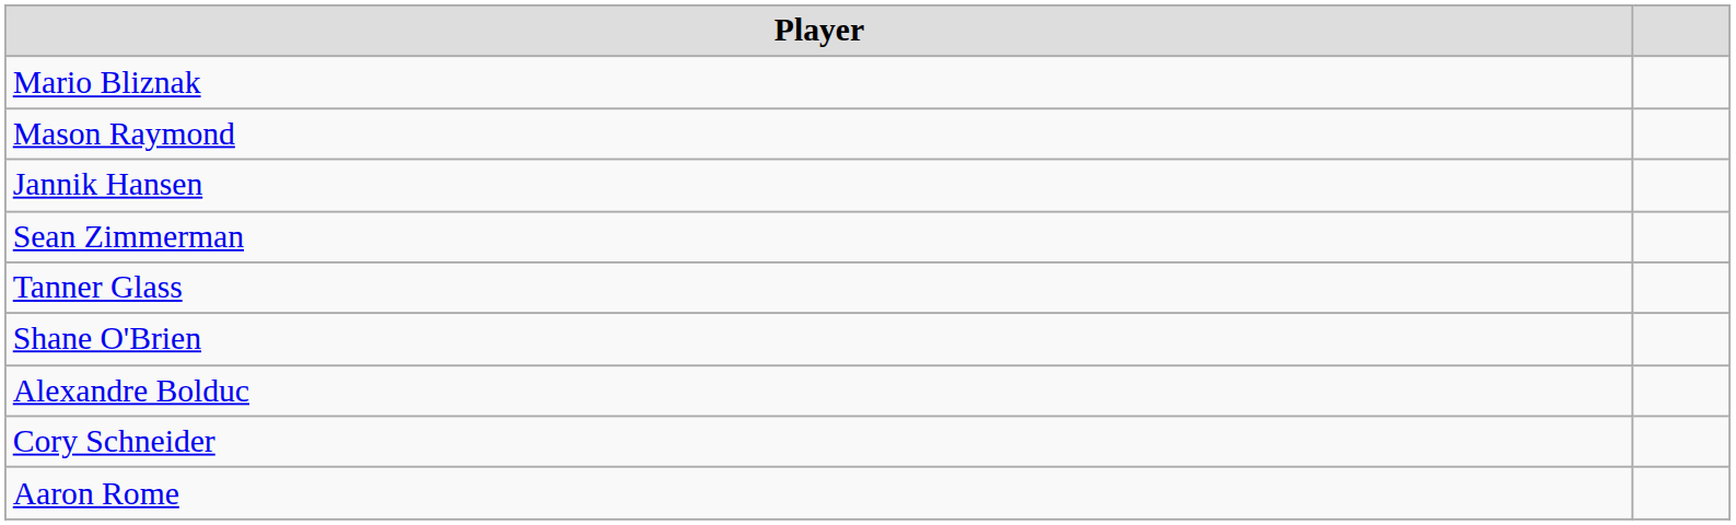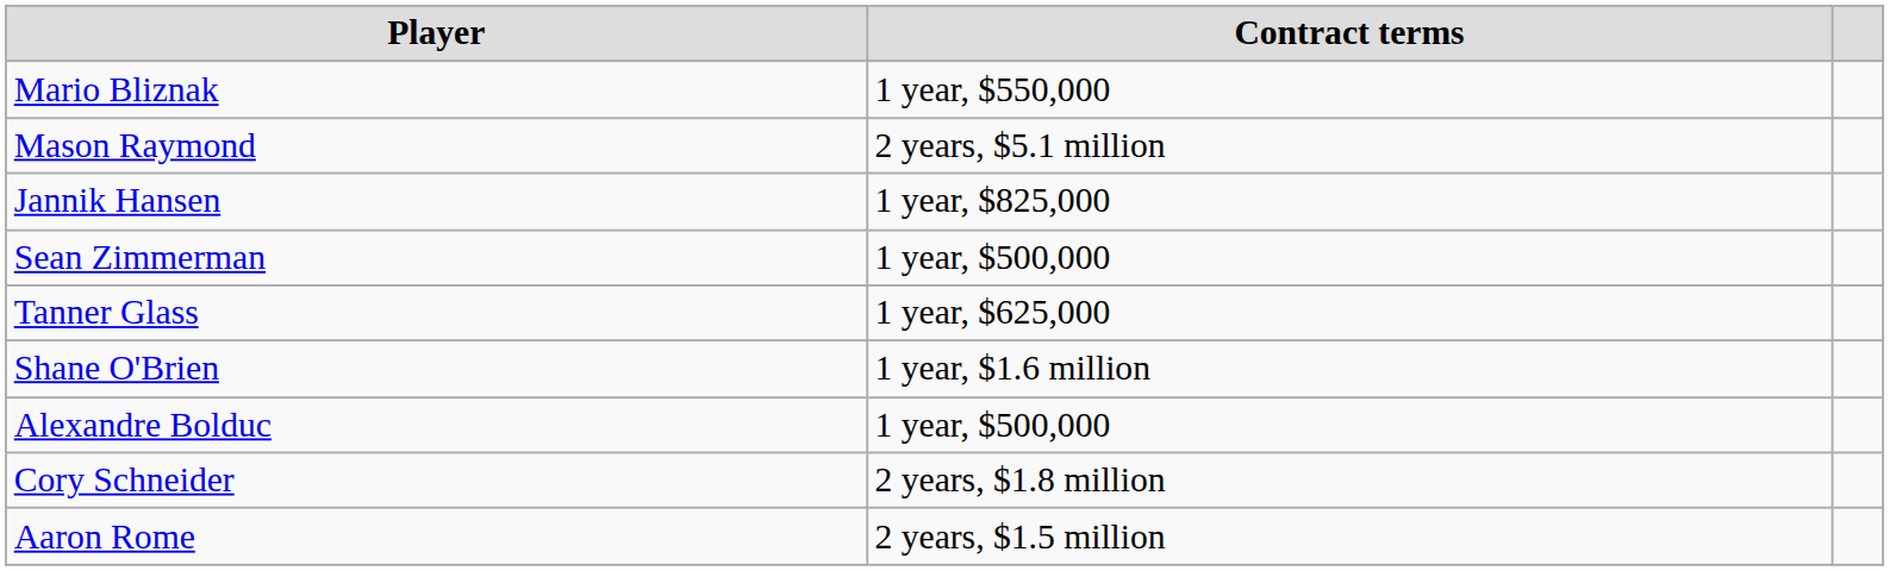 <table class="wikitable" width=43%>
 <tr align="center"  bgcolor="#dddddd">
 <td><strong>Player</strong></td>
+<td><strong>Contract terms</strong></td>
 <td></td>
 </tr>
 <tr>
 <td><a href='#'>Mario Bliznak</a></td>
+<td>1 year, $550,000</td>
 <td></td>
 </tr>
 <tr>
 <td><a href='#'>Mason Raymond</a></td>
+<td>2 years, $5.1 million</td>
 <td></td>
 </tr>
 <tr>
 <td><a href='#'>Jannik Hansen</a></td>
+<td>1 year, $825,000</td>
 <td></td>
 </tr>
 <tr>
 <td><a href='#'>Sean Zimmerman</a></td>
+<td>1 year, $500,000</td>
 <td></td>
 </tr>
 <tr>
 <td><a href='#'>Tanner Glass</a></td>
+<td>1 year, $625,000</td>
 <td></td>
 </tr>
 <tr>
 <td><a href='#'>Shane O'Brien</a></td>
+<td>1 year, $1.6 million</td>
 <td></td>
 </tr>
 <tr>
 <td><a href='#'>Alexandre Bolduc</a></td>
+<td>1 year, $500,000</td>
 <td></td>
 </tr>
 <tr>
 <td><a href='#'>Cory Schneider</a></td>
+<td>2 years, $1.8 million</td>
 <td></td>
 </tr>
 <tr>
 <td><a href='#'>Aaron Rome</a></td>
+<td>2 years, $1.5 million</td>
 <td></td>
 </tr>
 </table>
